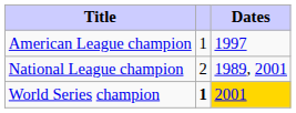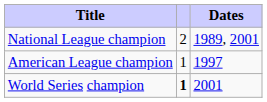 <table class="wikitable">
 <tr>
 <th style="background:#ccf;">Title</th>
 <th style="background:#ccf;"></th>
 <th style="background:#ccf;">Dates</th>
 </tr>
 <tr>
+<td><a href='#'>National League champion</a></td>
+<td style="text-align:center;">2</td>
+<td><a href='#'>1989</a>, <a href='#'>2001</a></td>
+</tr>
+<tr>
 <td><a href='#'>American League champion</a></td>
 <td style="text-align:center;">1</td>
 <td><a href='#'>1997</a></td>
 </tr>
 <tr>
-<td><a href='#'>National League champion</a></td>
-<td style="text-align:center;">2</td>
-<td><a href='#'>1989</a>, <a href='#'>2001</a></td>
-</tr>
-<tr>
 <td><a href='#'>World Series</a> <a href='#'>champion</a></td>
 <td style="text-align:center;"><strong>1</strong></td>
-<td style="background: gold;"><a href='#'>2001</a></td>
+<td><a href='#'>2001</a></td>
 </tr>
 </table>
